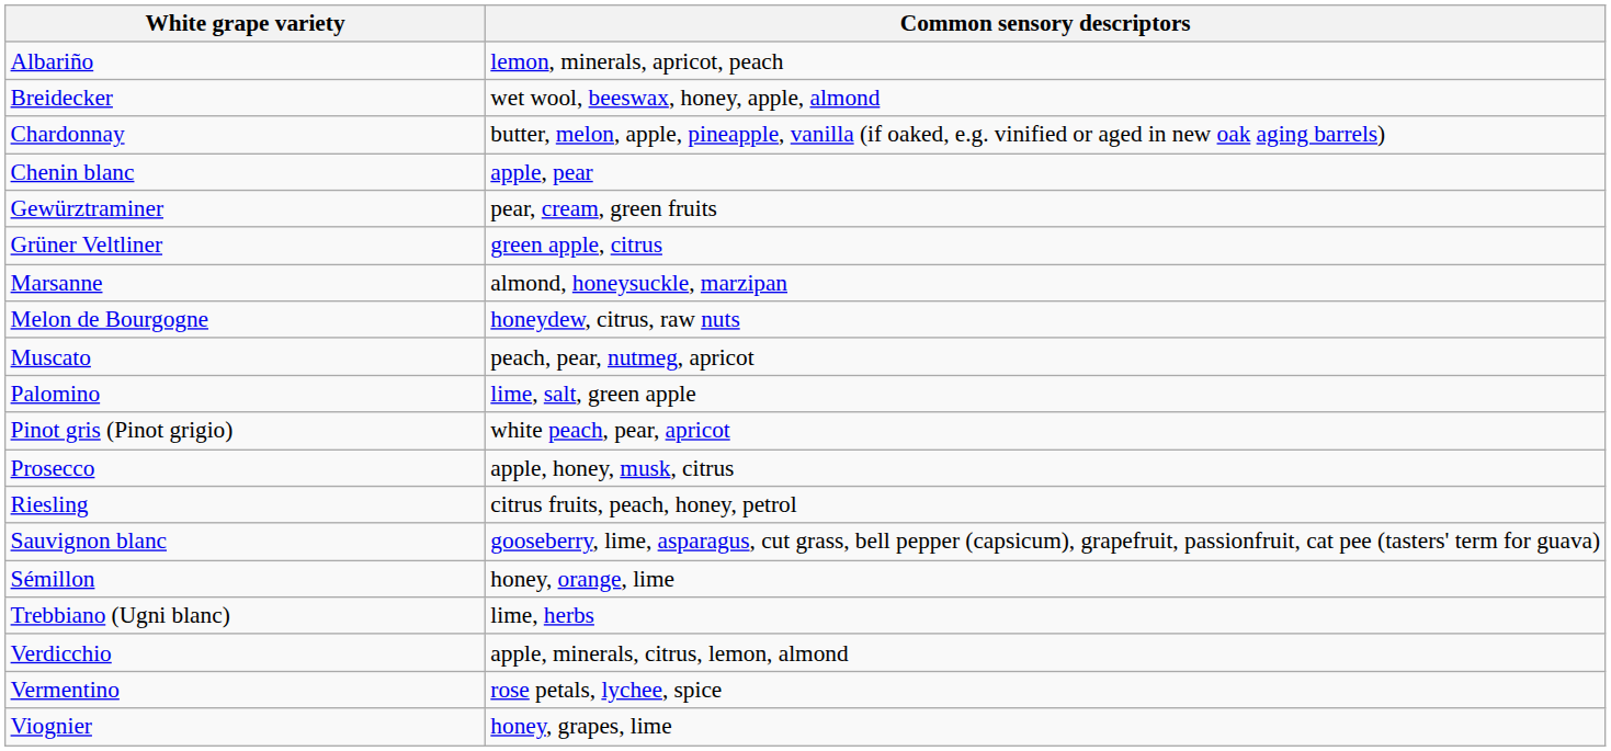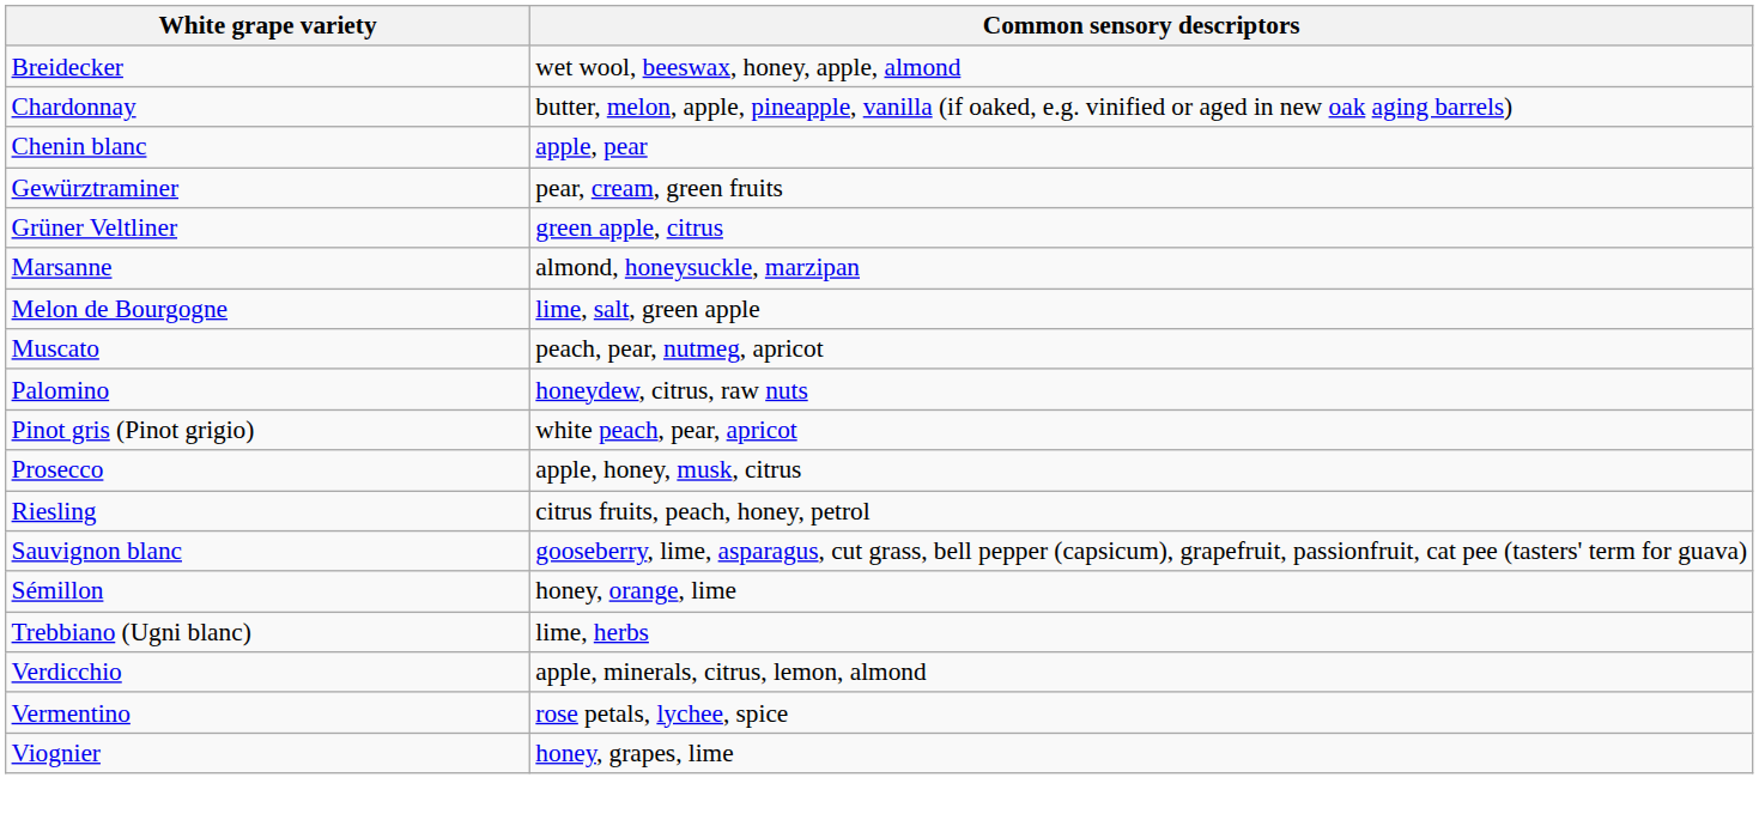 <table class="wikitable">
 <tr>
 <th style="width:30%;">White grape variety</th>
 <th style="width:70%;">Common sensory descriptors</th>
-</tr>
-<tr>
-<td><a href='#'>Albariño</a></td>
-<td><a href='#'>lemon</a>, minerals, apricot, peach</td>
 </tr>
 <tr>
 <td><a href='#'>Breidecker</a></td>
 <td>wet wool, <a href='#'>beeswax</a>, honey, apple, <a href='#'>almond</a></td>
 </tr>
 <tr>
 <td><a href='#'>Chardonnay</a></td>
 <td>butter, <a href='#'>melon</a>, apple, <a href='#'>pineapple</a>, <a href='#'>vanilla</a> (if oaked, e.g. vinified or aged in new <a href='#'>oak</a> <a href='#'>aging barrels</a>)</td>
 </tr>
 <tr>
 <td><a href='#'>Chenin blanc</a></td>
 <td><a href='#'>apple</a>, <a href='#'>pear</a></td>
 </tr>
 <tr>
 <td><a href='#'>Gewürztraminer</a></td>
 <td>pear, <a href='#'>cream</a>, green fruits</td>
 </tr>
 <tr>
 <td><a href='#'>Grüner Veltliner</a></td>
 <td><a href='#'>green apple</a>, <a href='#'>citrus</a></td>
 </tr>
 <tr>
 <td><a href='#'>Marsanne</a></td>
 <td>almond, <a href='#'>honeysuckle</a>, <a href='#'>marzipan</a></td>
 </tr>
 <tr>
 <td><a href='#'>Melon de Bourgogne</a></td>
-<td><a href='#'>honeydew</a>, citrus, raw <a href='#'>nuts</a></td>
+<td><a href='#'>lime</a>, <a href='#'>salt</a>, green apple</td>
 </tr>
 <tr>
 <td><a href='#'>Muscato</a></td>
 <td>peach, pear, <a href='#'>nutmeg</a>, apricot</td>
 </tr>
 <tr>
 <td><a href='#'>Palomino</a></td>
-<td><a href='#'>lime</a>, <a href='#'>salt</a>, green apple</td>
+<td><a href='#'>honeydew</a>, citrus, raw <a href='#'>nuts</a></td>
 </tr>
 <tr>
 <td><a href='#'>Pinot gris</a> (Pinot grigio)</td>
 <td>white <a href='#'>peach</a>, pear, <a href='#'>apricot</a></td>
 </tr>
 <tr>
 <td><a href='#'>Prosecco</a></td>
 <td>apple, honey, <a href='#'>musk</a>, citrus</td>
 </tr>
 <tr>
 <td><a href='#'>Riesling</a></td>
 <td>citrus fruits, peach, honey, petrol</td>
 </tr>
 <tr>
 <td><a href='#'>Sauvignon blanc</a></td>
 <td><a href='#'>gooseberry</a>, lime, <a href='#'>asparagus</a>, cut grass, bell pepper (capsicum), grapefruit, passionfruit, cat pee  (tasters' term for guava)</td>
 </tr>
 <tr>
 <td><a href='#'>Sémillon</a></td>
 <td>honey, <a href='#'>orange</a>, lime</td>
 </tr>
 <tr>
 <td><a href='#'>Trebbiano</a> (Ugni blanc)</td>
 <td>lime, <a href='#'>herbs</a></td>
 </tr>
 <tr>
 <td><a href='#'>Verdicchio</a></td>
 <td>apple, minerals, citrus, lemon, almond</td>
 </tr>
 <tr>
 <td><a href='#'>Vermentino</a></td>
 <td><a href='#'>rose</a> petals, <a href='#'>lychee</a>, spice</td>
 </tr>
 <tr>
 <td><a href='#'>Viognier</a></td>
 <td><a href='#'>honey</a>, grapes, lime</td>
 </tr>
 </table>
